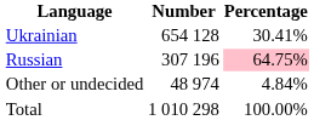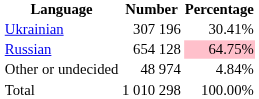 <table class="standard">
 <tr>
 <th>Language</th>
 <th>Number</th>
 <th>Percentage</th>
 </tr>
 <tr>
 <td><a href='#'>Ukrainian</a></td>
-<td align="right">654 128</td>
+<td align="right">307 196</td>
 <td align="right">30.41%</td>
 </tr>
 <tr>
 <td><a href='#'>Russian</a></td>
-<td align="right">307 196</td>
+<td align="right">654 128</td>
 <td align="right" style="background: pink;">64.75%</td>
 </tr>
 <tr>
 <td>Other or undecided</td>
 <td align="right">48 974</td>
 <td align="right">4.84%</td>
 </tr>
 <tr>
 <td>Total</td>
 <td align="right">1 010 298</td>
 <td align="right">100.00%</td>
 </tr>
 </table>
